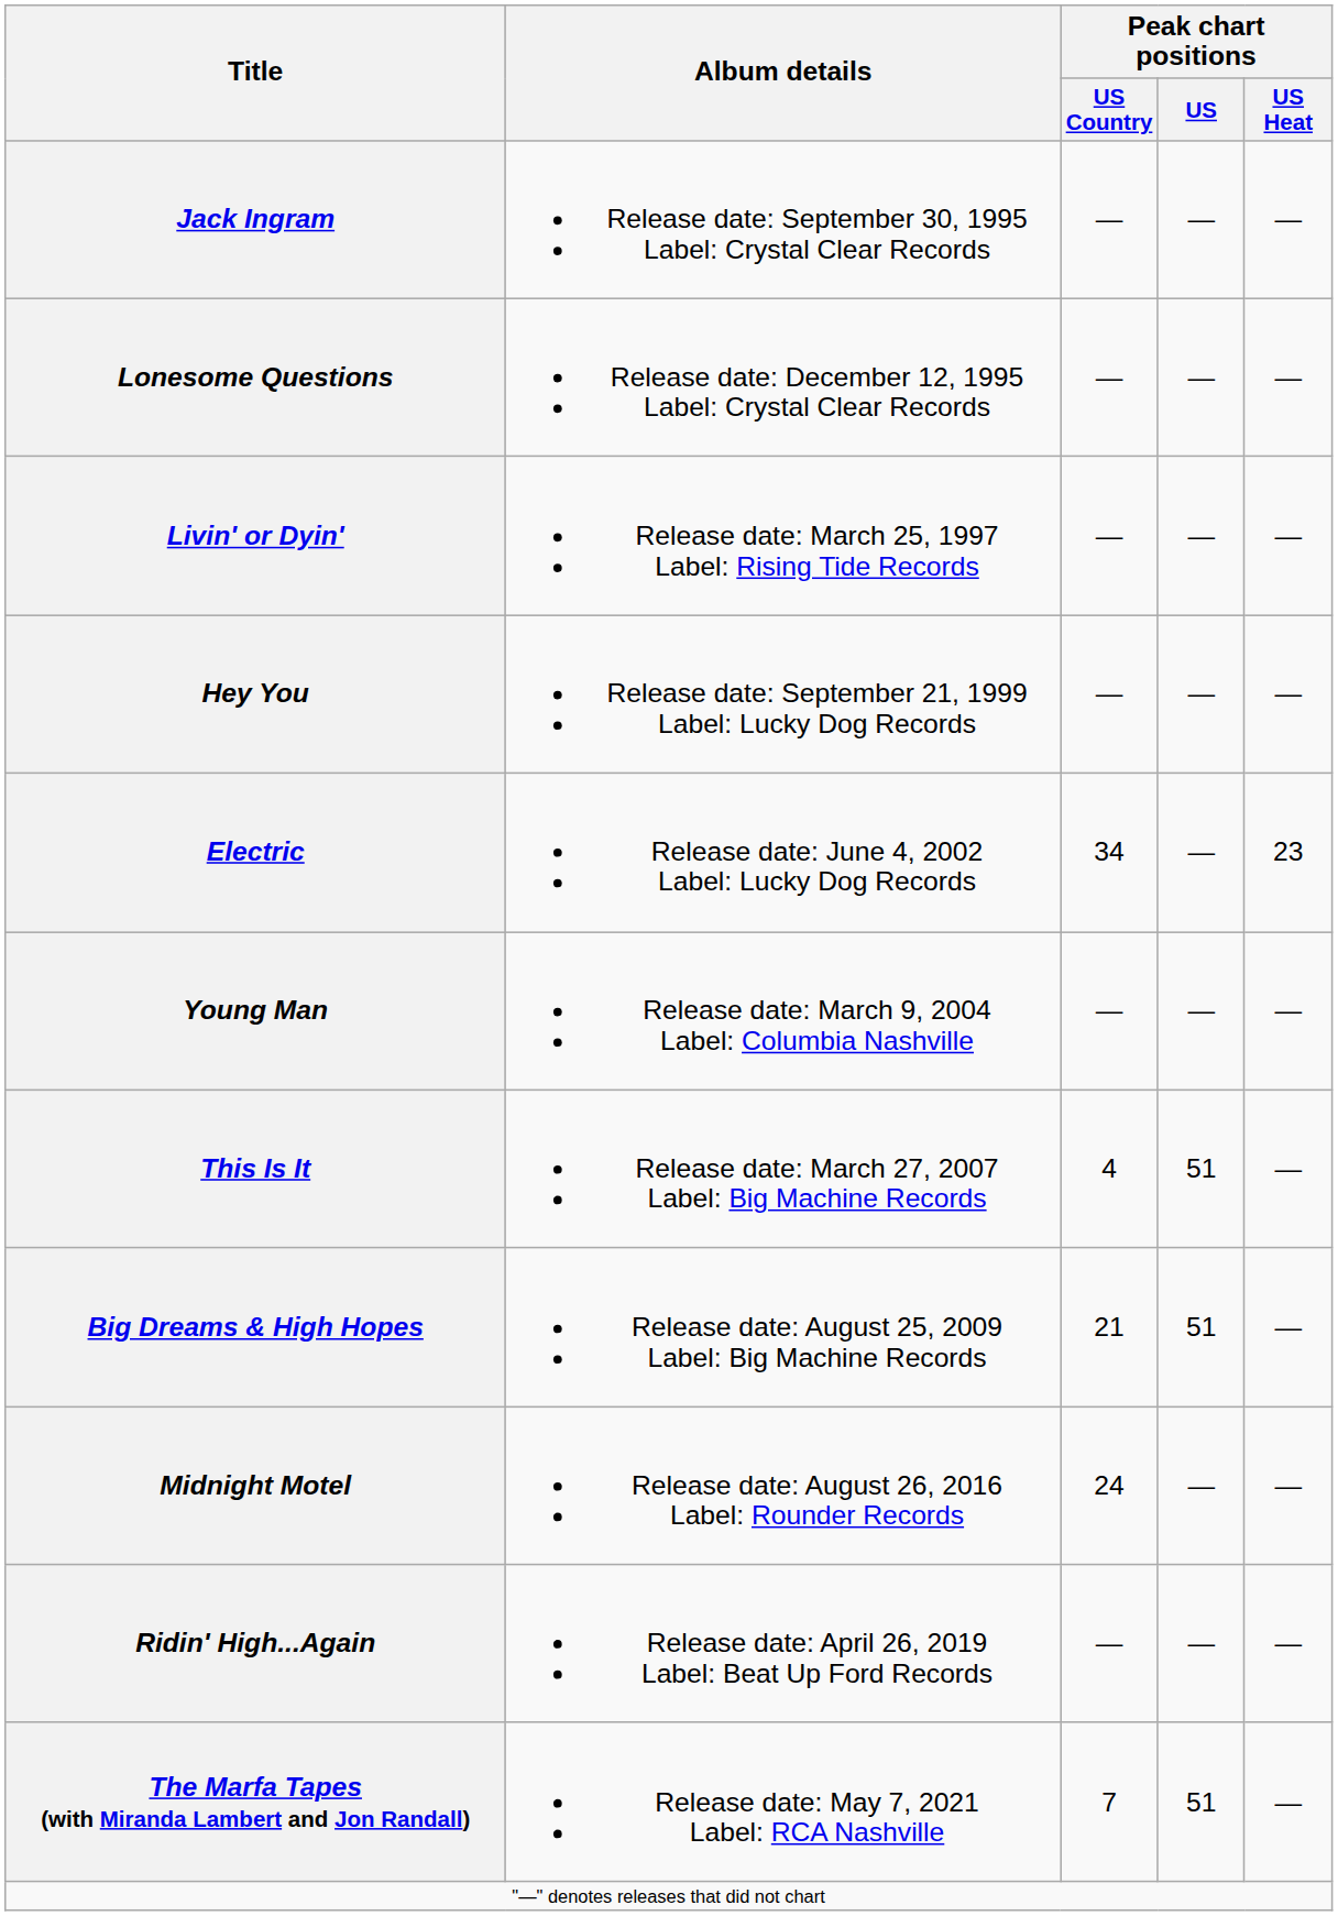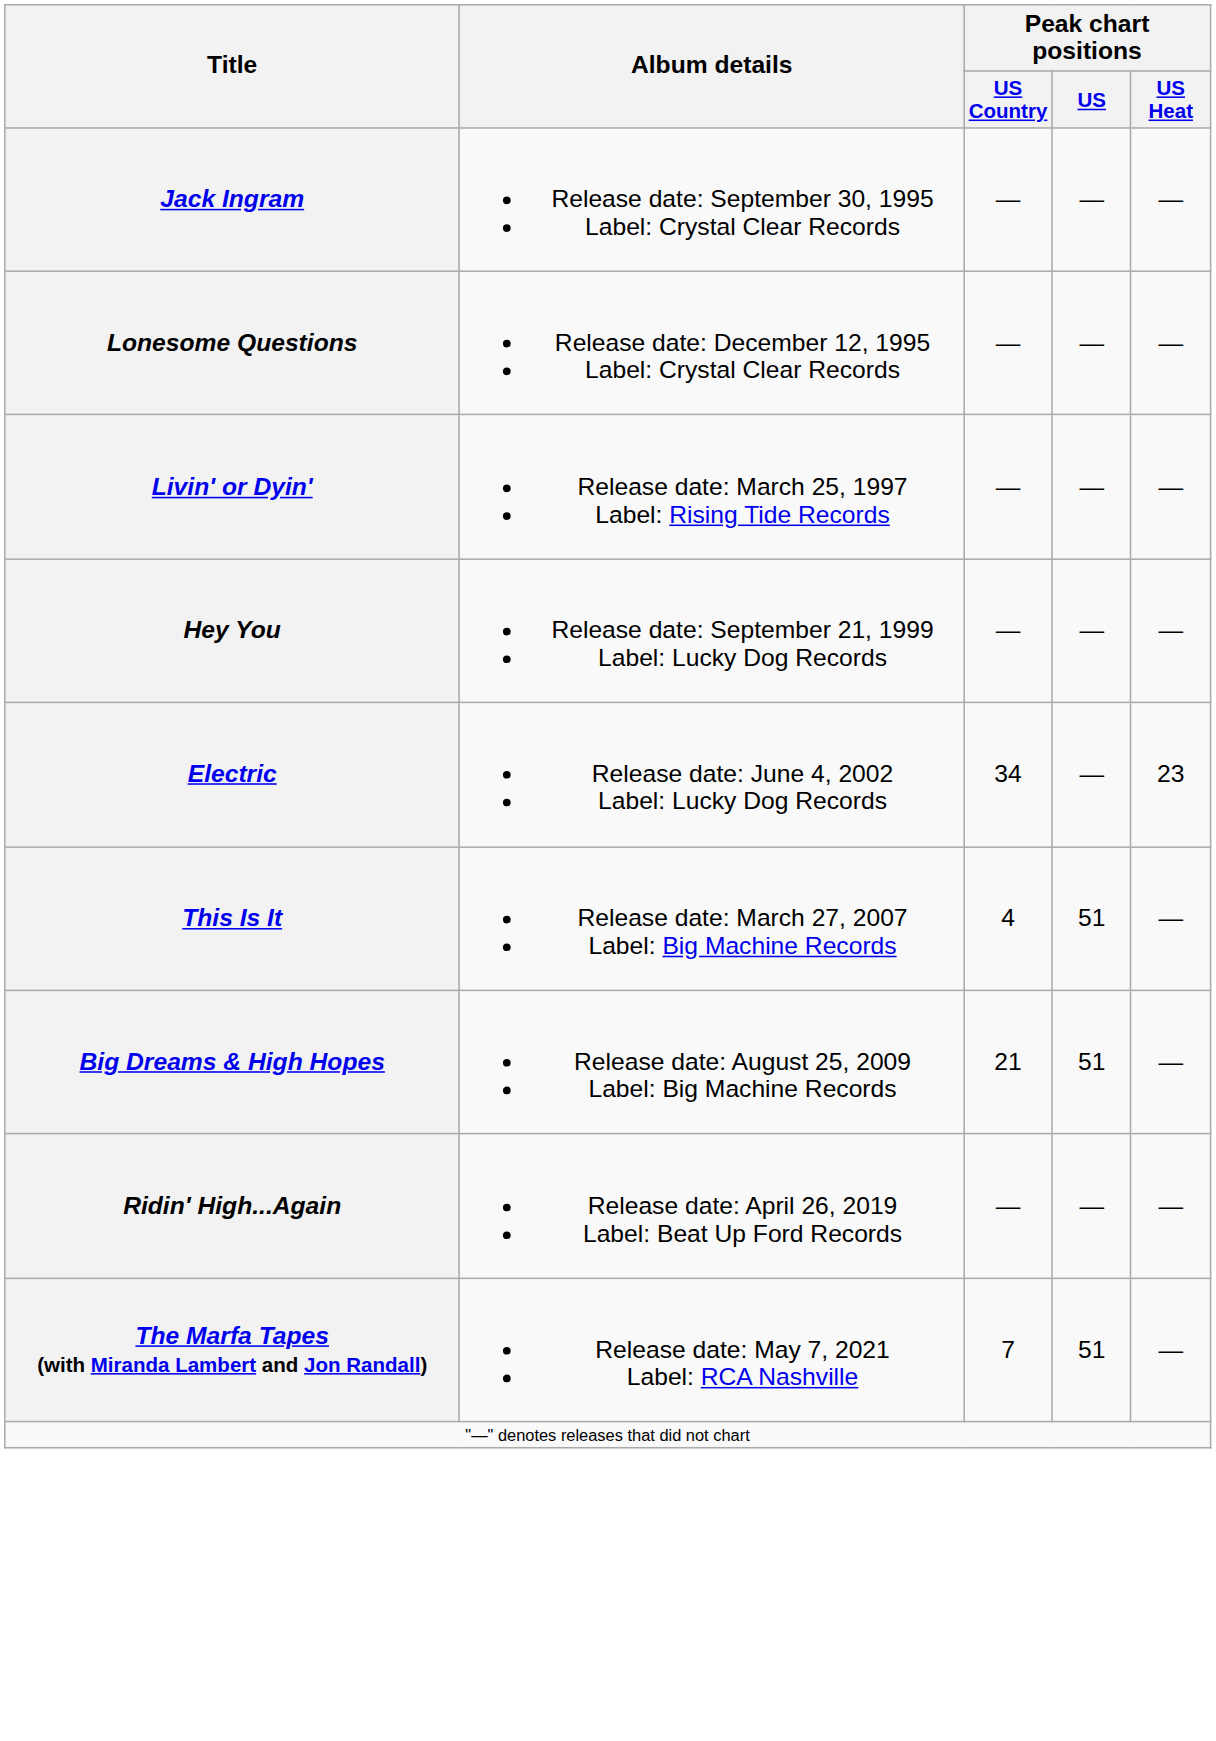 <table class="wikitable plainrowheaders" style="text-align:center;">
 <tr>
 <th rowspan="2" style="width:18em;">Title</th>
 <th rowspan="2" style="width:20em;">Album details</th>
 <th colspan="3">Peak chart positions</th>
 </tr>
 <tr style="font-size:smaller;">
 <th width="45"><a href='#'>US Country</a><br></th>
 <th width="45"><a href='#'>US</a><br></th>
 <th width="45"><a href='#'>US<br>Heat</a><br></th>
 </tr>
 <tr>
 <th scope="row"><em><a href='#'>Jack Ingram</a></em></th>
 <td><br><ul><li>Release date: September 30, 1995</li><li>Label: Crystal Clear Records</li></ul></td>
 <td>—</td>
 <td>—</td>
 <td>—</td>
 </tr>
 <tr>
 <th scope="row"><em>Lonesome Questions</em></th>
 <td><br><ul><li>Release date: December 12, 1995</li><li>Label: Crystal Clear Records</li></ul></td>
 <td>—</td>
 <td>—</td>
 <td>—</td>
 </tr>
 <tr>
 <th scope="row"><em><a href='#'>Livin' or Dyin'</a></em></th>
 <td><br><ul><li>Release date: March 25, 1997</li><li>Label: <a href='#'>Rising Tide Records</a></li></ul></td>
 <td>—</td>
 <td>—</td>
 <td>—</td>
 </tr>
 <tr>
 <th scope="row"><em>Hey You</em></th>
 <td><br><ul><li>Release date: September 21, 1999</li><li>Label: Lucky Dog Records</li></ul></td>
 <td>—</td>
 <td>—</td>
 <td>—</td>
 </tr>
 <tr>
 <th scope="row"><em><a href='#'>Electric</a></em></th>
 <td><br><ul><li>Release date: June 4, 2002</li><li>Label: Lucky Dog Records</li></ul></td>
 <td>34</td>
 <td>—</td>
 <td>23</td>
 </tr>
 <tr>
-<th scope="row"><em>Young Man</em></th>
-<td><br><ul><li>Release date: March 9, 2004</li><li>Label: <a href='#'>Columbia Nashville</a></li></ul></td>
-<td>—</td>
-<td>—</td>
-<td>—</td>
-</tr>
-<tr>
 <th scope="row"><em><a href='#'>This Is It</a></em></th>
 <td><br><ul><li>Release date: March 27, 2007</li><li>Label: <a href='#'>Big Machine Records</a></li></ul></td>
 <td>4</td>
 <td>51</td>
 <td>—</td>
 </tr>
 <tr>
 <th scope="row"><em><a href='#'>Big Dreams & High Hopes</a></em></th>
 <td><br><ul><li>Release date: August 25, 2009</li><li>Label: Big Machine Records</li></ul></td>
 <td>21</td>
 <td>51</td>
-<td>—</td>
-</tr>
-<tr>
-<th scope="row"><em>Midnight Motel</em></th>
-<td><br><ul><li>Release date: August 26, 2016</li><li>Label: <a href='#'>Rounder Records</a></li></ul></td>
-<td>24</td>
-<td>—</td>
 <td>—</td>
 </tr>
 <tr>
 <th scope="row"><em>Ridin' High...Again</em></th>
 <td><br><ul><li>Release date: April 26, 2019</li><li>Label: Beat Up Ford Records</li></ul></td>
 <td>—</td>
 <td>—</td>
 <td>—</td>
 </tr>
 <tr>
 <th scope="row"><em><a href='#'>The Marfa Tapes</a></em><br><small>(with <a href='#'>Miranda Lambert</a> and <a href='#'>Jon Randall</a>)</small></th>
 <td><br><ul><li>Release date: May 7, 2021</li><li>Label: <a href='#'>RCA Nashville</a></li></ul></td>
 <td>7</td>
 <td>51</td>
 <td>—</td>
 </tr>
 <tr>
 <td colspan="5" style="font-size:8pt">"—" denotes releases that did not chart</td>
 </tr>
 </table>
